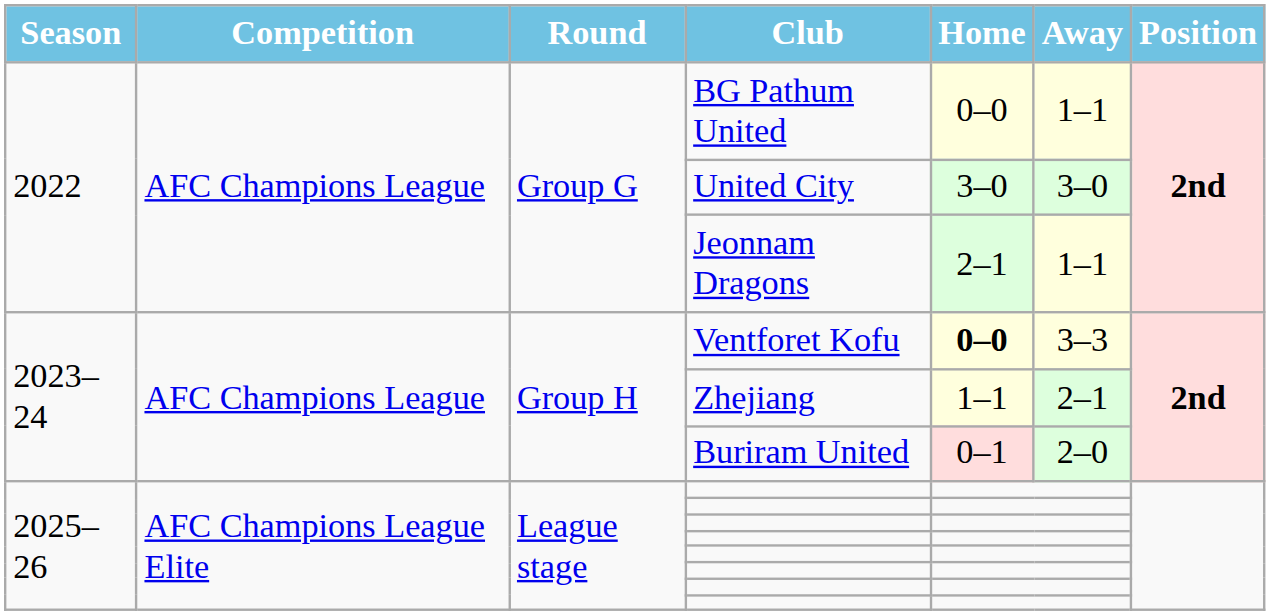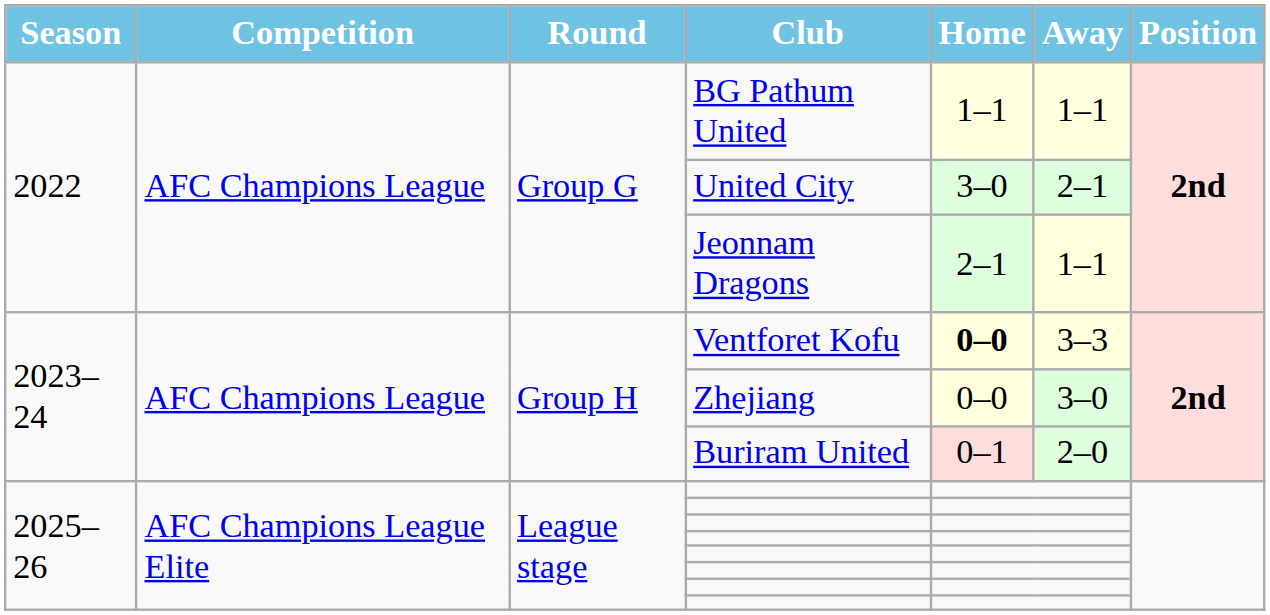 <table class="wikitable" style="font-size:90%; width:85%;" ;>
 <tr>
 <th style="color:white; background:#6fc2e2;">Season</th>
 <th style="color:white; background:#6fc2e2;">Competition</th>
 <th style="color:white; background:#6fc2e2;">Round</th>
 <th style="color:white; background:#6fc2e2;">Club</th>
 <th style="color:white; background:#6fc2e2;">Home</th>
 <th style="color:white; background:#6fc2e2;">Away</th>
 <th style="color:white; background:#6fc2e2;">Position</th>
 </tr>
 <tr>
 <td rowspan="3">2022</td>
 <td rowspan="3"><a href='#'>AFC Champions League</a></td>
 <td rowspan="3"><a href='#'>Group G</a></td>
 <td> <a href='#'>BG Pathum United</a></td>
-<td bgcolor="#ffffdd" style="text-align:center;">0–0</td>
+<td bgcolor="#ffffdd" style="text-align:center;">1–1</td>
 <td bgcolor="#ffffdd" style="text-align:center;">1–1</td>
 <td rowspan="3" bgcolor="#ffdddd" style="text-align:center;"><strong>2nd</strong></td>
 </tr>
 <tr>
 <td> <a href='#'>United City</a></td>
 <td bgcolor="#ddffdd" style="text-align:center;">3–0</td>
-<td bgcolor="#ddffdd" style="text-align:center;">3–0</td>
+<td bgcolor="#ddffdd" style="text-align:center;">2–1</td>
 </tr>
 <tr>
 <td> <a href='#'>Jeonnam Dragons</a></td>
 <td bgcolor="#ddffdd" style="text-align:center;">2–1</td>
 <td bgcolor="#ffffdd" style="text-align:center;">1–1</td>
 </tr>
 <tr>
 <td rowspan="3">2023–24</td>
 <td rowspan="3"><a href='#'>AFC Champions League</a></td>
 <td rowspan="3"><a href='#'>Group H</a></td>
 <td> <a href='#'>Ventforet Kofu</a></td>
 <td bgcolor="#ffffdd" style="text-align:center;"><strong>0–0</strong></td>
 <td bgcolor="#ffffdd" style="text-align:center;">3–3</td>
 <td rowspan="3" bgcolor="#ffdddd" style="text-align:center;"><strong>2nd</strong></td>
 </tr>
 <tr>
 <td> <a href='#'>Zhejiang</a></td>
-<td bgcolor="#ffffdd" style="text-align:center;">1–1</td>
-<td bgcolor="#ddffdd" style="text-align:center;">2–1</td>
+<td bgcolor="#ffffdd" style="text-align:center;">0–0</td>
+<td bgcolor="#ddffdd" style="text-align:center;">3–0</td>
 </tr>
 <tr>
 <td> <a href='#'>Buriram United</a></td>
 <td bgcolor="#ffdddd" style="text-align:center;">0–1</td>
 <td bgcolor="#ddffdd" style="text-align:center;">2–0</td>
 </tr>
 <tr>
 <td rowspan="8">2025–26</td>
 <td rowspan="8"><a href='#'>AFC Champions League Elite</a></td>
 <td rowspan="8"><a href='#'>League stage</a></td>
 <td></td>
 <td colspan="2" style="text-align:center;"></td>
 <td rowspan="8" style="text-align:center;"></td>
 </tr>
 <tr>
 <td></td>
 <td colspan="2" style="text-align:center;"></td>
 </tr>
 <tr>
 <td></td>
 <td colspan="2" style="text-align:center;"></td>
 </tr>
 <tr>
 <td></td>
 <td colspan="2" style="text-align:center;"></td>
 </tr>
 <tr>
 <td></td>
 <td colspan="2" style="text-align:center;"></td>
 </tr>
 <tr>
 <td></td>
 <td colspan="2" style="text-align:center;"></td>
 </tr>
 <tr>
 <td></td>
 <td colspan="2" style="text-align:center;"></td>
 </tr>
 <tr>
 <td></td>
 <td colspan="2" style="text-align:center;"></td>
 </tr>
 </table>
